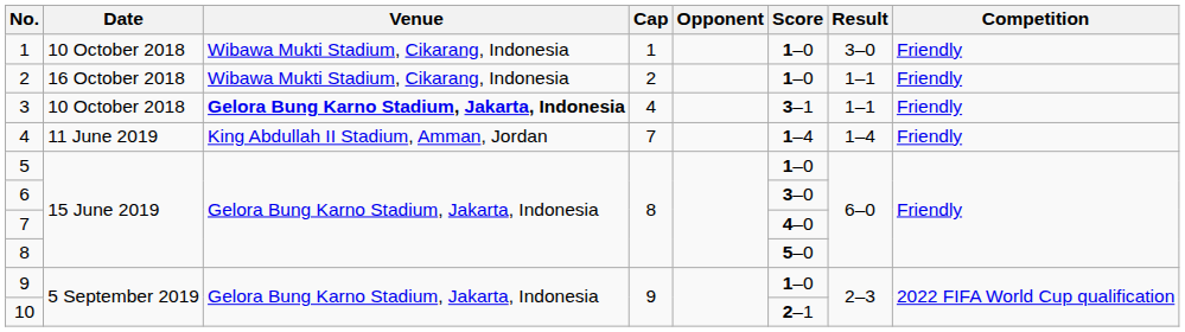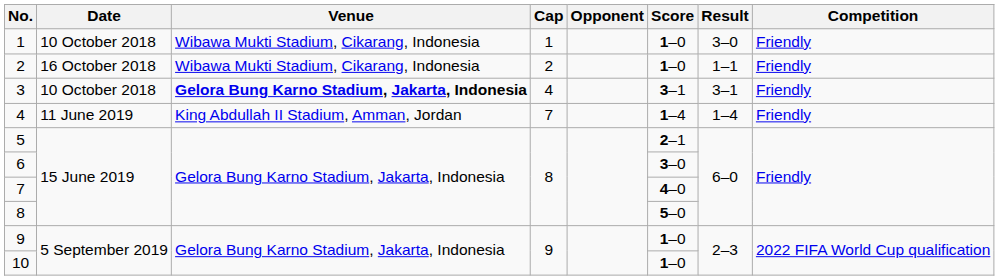 <table class="wikitable sortable">
 <tr>
 <th scope=col>No.</th>
 <th scope=col>Date</th>
 <th scope=col>Venue</th>
 <th scope=col>Cap</th>
 <th scope=col>Opponent</th>
 <th scope=col>Score</th>
 <th scope=col>Result</th>
 <th scope=col>Competition</th>
 </tr>
 <tr>
 <td align="center">1</td>
 <td>10 October 2018</td>
 <td><a href='#'>Wibawa Mukti Stadium</a>, <a href='#'>Cikarang</a>, Indonesia</td>
 <td align="center">1</td>
 <td></td>
 <td align="center"><strong>1</strong>–0</td>
 <td align="center">3–0</td>
 <td><a href='#'>Friendly</a></td>
 </tr>
 <tr>
 <td align="center">2</td>
 <td>16 October 2018</td>
 <td><a href='#'>Wibawa Mukti Stadium</a>, <a href='#'>Cikarang</a>, Indonesia</td>
 <td align="center">2</td>
 <td></td>
 <td align="center"><strong>1</strong>–0</td>
 <td align="center">1–1</td>
 <td><a href='#'>Friendly</a></td>
 </tr>
 <tr>
 <td align="center">3</td>
 <td>10 October 2018</td>
 <td><strong><a href='#'>Gelora Bung Karno Stadium</a>, <a href='#'>Jakarta</a>, Indonesia</strong></td>
 <td align="center">4</td>
 <td></td>
 <td align="center"><strong>3</strong>–1</td>
-<td align="center">1–1</td>
+<td align="center">3–1</td>
 <td><a href='#'>Friendly</a></td>
 </tr>
 <tr>
 <td align="center">4</td>
 <td>11 June 2019</td>
 <td><a href='#'>King Abdullah II Stadium</a>, <a href='#'>Amman</a>, Jordan</td>
 <td align="center">7</td>
 <td></td>
 <td align="center"><strong>1</strong>–4</td>
 <td align="center">1–4</td>
 <td><a href='#'>Friendly</a></td>
 </tr>
 <tr>
 <td align="center">5</td>
 <td rowspan=4>15 June 2019</td>
 <td rowspan="4"><a href='#'>Gelora Bung Karno Stadium</a>, <a href='#'>Jakarta</a>, Indonesia</td>
 <td rowspan="4"; align="center">8</td>
 <td rowspan="4"></td>
-<td align="center"><strong>1</strong>–0</td>
+<td align="center"><strong>2</strong>–1</td>
 <td align="center" rowspan=4>6–0</td>
 <td rowspan="4"><a href='#'>Friendly</a></td>
 </tr>
 <tr>
 <td align="center">6</td>
 <td align="center"><strong>3</strong>–0</td>
 </tr>
 <tr>
 <td align="center">7</td>
 <td align="center"><strong>4</strong>–0</td>
 </tr>
 <tr>
 <td align="center">8</td>
 <td align="center"><strong>5</strong>–0</td>
 </tr>
 <tr>
 <td align="center">9</td>
 <td rowspan=2>5 September 2019</td>
 <td rowspan="2"><a href='#'>Gelora Bung Karno Stadium</a>, <a href='#'>Jakarta</a>, Indonesia</td>
 <td rowspan="2" align="center" ;>9</td>
 <td rowspan="2"></td>
 <td align="center"><strong>1</strong>–0</td>
 <td align="center" rowspan=2>2–3</td>
 <td rowspan=2><a href='#'>2022 FIFA World Cup qualification</a></td>
 </tr>
 <tr>
 <td align="center">10</td>
-<td align="center"><strong>2</strong>–1</td>
+<td align="center"><strong>1</strong>–0</td>
 </tr>
 </table>
